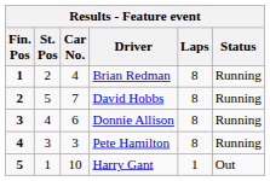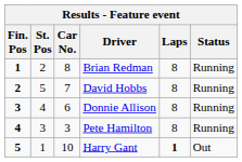 <table class="wikitable" style="font-size:90%;">
 <tr>
 <th colspan=6>Results - Feature event</th>
 </tr>
 <tr>
 <th>Fin.<br>Pos</th>
 <th>St.<br>Pos</th>
 <th>Car<br>No.</th>
 <th>Driver</th>
 <th>Laps</th>
 <th>Status</th>
 </tr>
 <tr>
 <td align=center><strong>1</strong></td>
 <td align=center>2</td>
-<td align=center>4</td>
+<td align=center>8</td>
 <td><a href='#'>Brian Redman</a></td>
 <td align=center>8</td>
 <td>Running</td>
 </tr>
 <tr>
 <td align=center><strong>2</strong></td>
 <td align=center>5</td>
 <td align=center>7</td>
 <td><a href='#'>David Hobbs</a></td>
 <td align=center>8</td>
 <td>Running</td>
 </tr>
 <tr>
 <td align=center><strong>3</strong></td>
 <td align=center>4</td>
 <td align=center>6</td>
 <td><a href='#'>Donnie Allison</a></td>
 <td align=center>8</td>
 <td>Running</td>
 </tr>
 <tr>
 <td align=center><strong>4</strong></td>
 <td align=center>3</td>
 <td align=center>3</td>
 <td><a href='#'>Pete Hamilton</a></td>
 <td align=center>8</td>
 <td>Running</td>
 </tr>
 <tr>
 <td align=center><strong>5</strong></td>
 <td align=center>1</td>
 <td align=center>10</td>
 <td><a href='#'>Harry Gant</a></td>
-<td align=center>1</td>
+<td align=center><strong>1</strong></td>
 <td>Out</td>
 </tr>
 </table>
